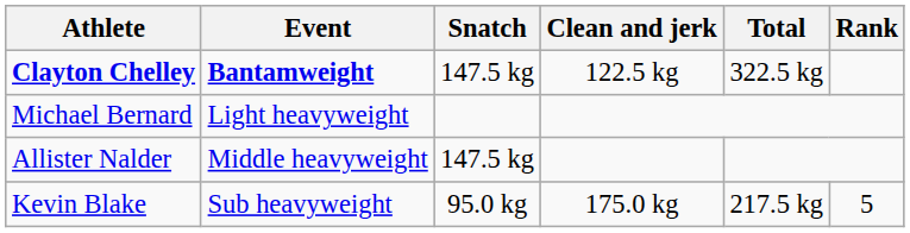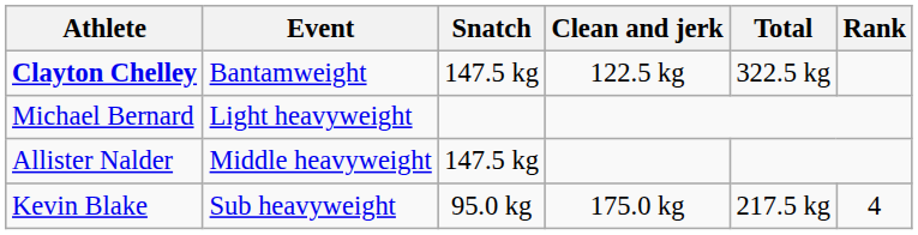 <table class="wikitable" style="text-align:center; font-size:90%">
 <tr>
 <th>Athlete</th>
 <th>Event</th>
 <th>Snatch</th>
 <th>Clean and jerk</th>
 <th>Total</th>
 <th>Rank</th>
 </tr>
 <tr>
 <td style="text-align:left;"><strong><a href='#'>Clayton Chelley</a></strong></td>
-<td style="text-align:left;"><strong><a href='#'>Bantamweight</a></strong></td>
+<td style="text-align:left;"><a href='#'>Bantamweight</a></td>
 <td>147.5 kg</td>
 <td>122.5 kg</td>
 <td>322.5 kg</td>
 <td></td>
 </tr>
 <tr>
 <td style="text-align:left;"><a href='#'>Michael Bernard</a></td>
 <td style="text-align:left;"><a href='#'>Light heavyweight</a></td>
 <td></td>
 <td colspan=3></td>
 </tr>
 <tr>
 <td style="text-align:left;"><a href='#'>Allister Nalder</a></td>
 <td style="text-align:left;"><a href='#'>Middle heavyweight</a></td>
 <td>147.5 kg</td>
 <td></td>
 <td colspan=2></td>
 </tr>
 <tr>
 <td style="text-align:left;"><a href='#'>Kevin Blake</a></td>
 <td style="text-align:left;"><a href='#'>Sub heavyweight</a></td>
 <td>95.0 kg</td>
 <td>175.0 kg</td>
 <td>217.5 kg</td>
-<td>5</td>
+<td>4</td>
 </tr>
 </table>
